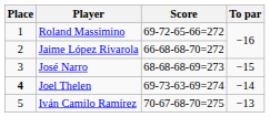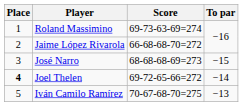 <table class="wikitable">
 <tr>
 <th>Place</th>
 <th>Player</th>
 <th>Score</th>
 <th>To par</th>
 </tr>
 <tr>
 <td align=center>1</td>
 <td> <a href='#'>Roland Massimino</a></td>
-<td align=right>69-72-65-66=272</td>
+<td align=right>69-73-63-69=274</td>
 <td rowspan=2 align=center>−16</td>
 </tr>
 <tr>
 <td align=center>2</td>
 <td> <a href='#'>Jaime López Rivarola</a></td>
 <td align=right>66-68-68-70=272</td>
 </tr>
 <tr>
 <td align=center>3</td>
 <td> <a href='#'>José Narro</a></td>
 <td align=right>68-68-68-69=273</td>
 <td align=center>−15</td>
 </tr>
 <tr>
 <td align=center><strong>4</strong></td>
 <td> <a href='#'>Joel Thelen</a></td>
-<td align=right>69-73-63-69=274</td>
+<td align=right>69-72-65-66=272</td>
 <td align=center>−14</td>
 </tr>
 <tr>
 <td align=center>5</td>
 <td> <a href='#'>Iván Camilo Ramírez</a></td>
 <td align=right>70-67-68-70=275</td>
 <td align=center>−13</td>
 </tr>
 </table>
